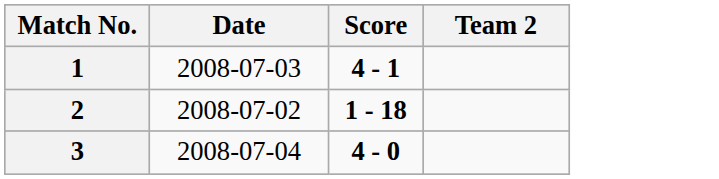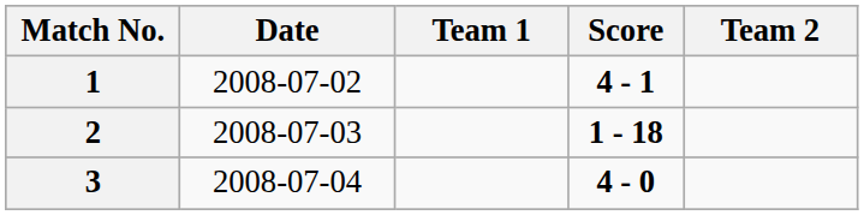 <table class="wikitable">
 <tr>
 <th width="80">Match No.</th>
 <th width="100">Date</th>
+<th width="80">Team 1</th>
 <th width="50">Score</th>
 <th width="80">Team 2</th>
 </tr>
 <tr>
 <th align="center">1</th>
-<td align="center">2008-07-03</td>
+<td align="center">2008-07-02</td>
+<td align="left"></td>
 <td align="center"><strong>4 - 1</strong></td>
 <td align="left"></td>
 </tr>
 <tr>
 <th align="center">2</th>
-<td align="center">2008-07-02</td>
+<td align="center">2008-07-03</td>
+<td align="left"></td>
 <td align="center"><strong>1 - 18</strong></td>
 <td align="left"></td>
 </tr>
 <tr>
 <th align="center">3</th>
 <td align="center">2008-07-04</td>
+<td align="left"></td>
 <td align="center"><strong>4 - 0</strong></td>
 <td align="left"></td>
 </tr>
 </table>
